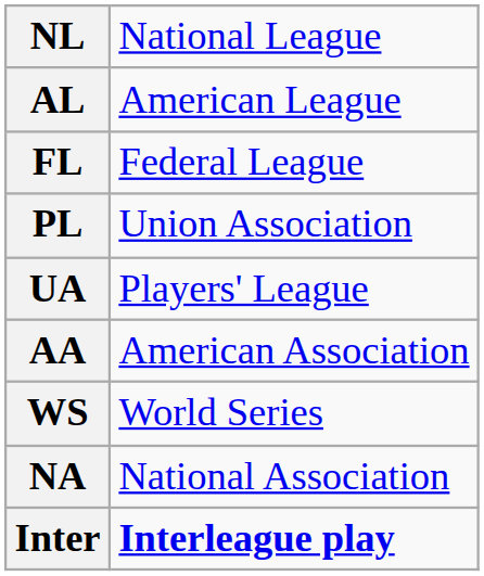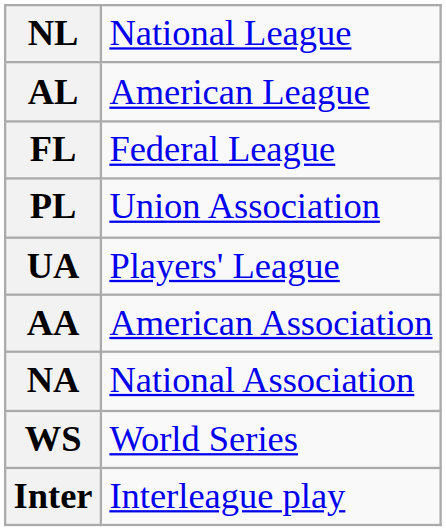 <table class="wikitable plainrowheaders">
 <tr>
 <th scope="row">NL</th>
 <td><a href='#'>National League</a></td>
 </tr>
 <tr>
 <th scope="row">AL</th>
 <td><a href='#'>American League</a></td>
 </tr>
 <tr>
 <th scope="row">FL</th>
 <td><a href='#'>Federal League</a></td>
 </tr>
 <tr>
 <th scope="row">PL</th>
 <td><a href='#'>Union Association</a></td>
 </tr>
 <tr>
 <th scope="row">UA</th>
 <td><a href='#'>Players' League</a></td>
 </tr>
 <tr>
 <th scope="row">AA</th>
 <td><a href='#'>American Association</a></td>
 </tr>
 <tr>
+<th scope="row">NA</th>
+<td><a href='#'>National Association</a></td>
+</tr>
+<tr>
 <th scope="row">WS</th>
 <td><a href='#'>World Series</a></td>
 </tr>
 <tr>
-<th scope="row">NA</th>
-<td><a href='#'>National Association</a></td>
-</tr>
-<tr>
 <th scope="row">Inter</th>
-<td><strong><a href='#'>Interleague play</a></strong></td>
+<td><a href='#'>Interleague play</a></td>
 </tr>
 </table>
